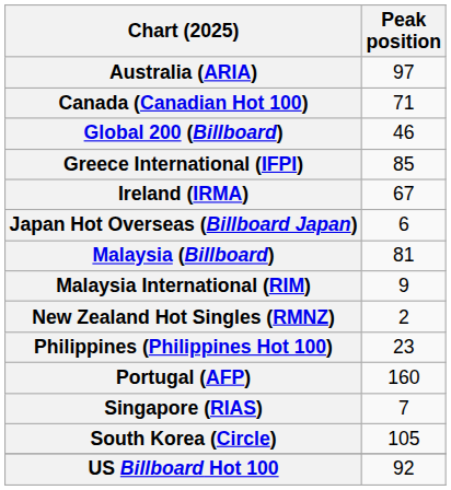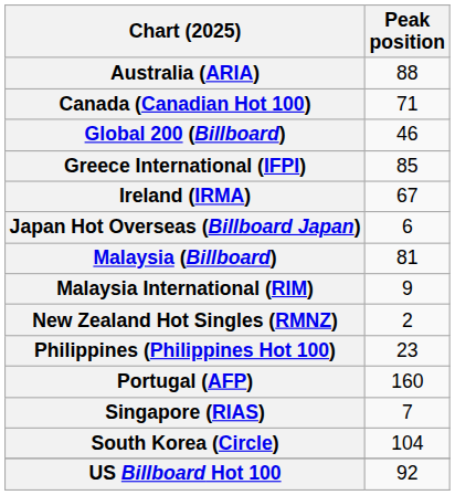 <table class="wikitable sortable plainrowheaders" style="text-align:center">
 <tr>
 <th scope="col">Chart (2025)</th>
 <th scope="col">Peak<br>position</th>
 </tr>
 <tr>
 <th scope="row">Australia (<a href='#'>ARIA</a>)</th>
-<td>97</td>
+<td>88</td>
 </tr>
 <tr>
 <th scope="row">Canada (<a href='#'>Canadian Hot 100</a>)</th>
 <td>71</td>
 </tr>
 <tr>
 <th scope="row"><a href='#'>Global 200</a> (<em><a href='#'>Billboard</a></em>)</th>
 <td>46</td>
 </tr>
 <tr>
 <th scope="row">Greece International (<a href='#'>IFPI</a>)</th>
 <td>85</td>
 </tr>
 <tr>
 <th scope="row">Ireland (<a href='#'>IRMA</a>)</th>
 <td>67</td>
 </tr>
 <tr>
 <th scope="row">Japan Hot Overseas (<em><a href='#'>Billboard Japan</a></em>)</th>
 <td>6</td>
 </tr>
 <tr>
 <th scope="row"><a href='#'>Malaysia</a> (<em><a href='#'>Billboard</a></em>)</th>
 <td>81</td>
 </tr>
 <tr>
 <th scope="row">Malaysia International (<a href='#'>RIM</a>)</th>
 <td>9</td>
 </tr>
 <tr>
 <th scope="row">New Zealand Hot Singles (<a href='#'>RMNZ</a>)</th>
 <td>2</td>
 </tr>
 <tr>
 <th scope="row">Philippines (<a href='#'>Philippines Hot 100</a>)</th>
 <td>23</td>
 </tr>
 <tr>
 <th scope="row">Portugal (<a href='#'>AFP</a>)</th>
 <td>160</td>
 </tr>
 <tr>
 <th scope="row">Singapore (<a href='#'>RIAS</a>)</th>
 <td>7</td>
 </tr>
 <tr>
 <th scope="row">South Korea (<a href='#'>Circle</a>)</th>
-<td>105</td>
+<td>104</td>
 </tr>
 <tr>
 </tr>
 <tr>
 <th scope="row">US <a href='#'><em>Billboard</em> Hot 100</a></th>
 <td>92</td>
 </tr>
 </table>
